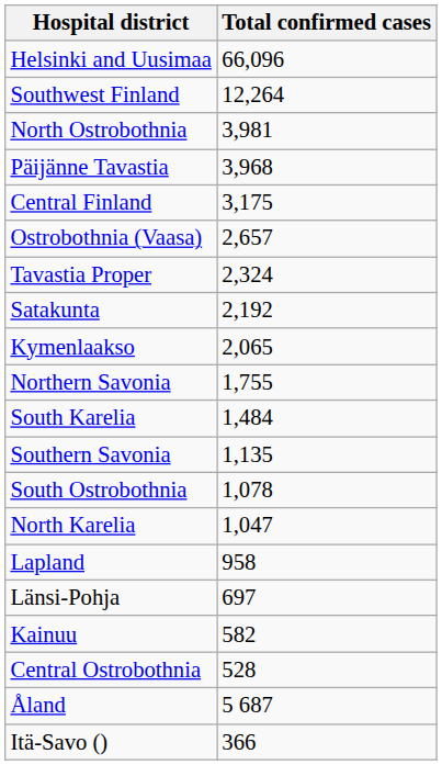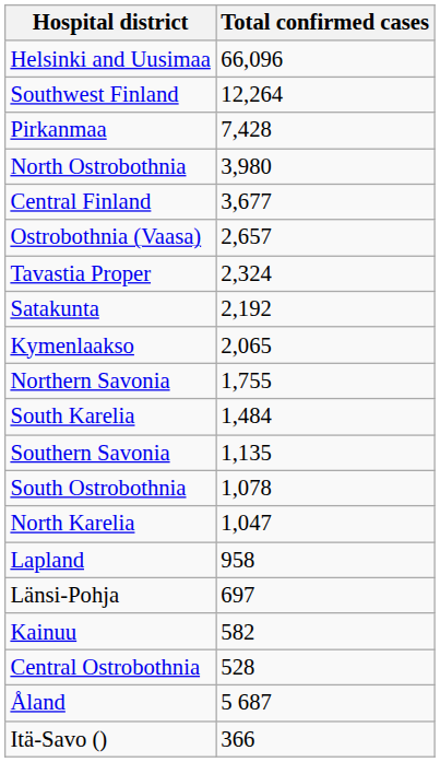 <table class="wikitable sortable">
 <tr>
 <th>Hospital district</th>
 <th>Total confirmed cases</th>
 </tr>
 <tr>
 <td> <a href='#'>Helsinki and Uusimaa</a></td>
 <td>66,096</td>
 </tr>
 <tr>
 <td> <a href='#'>Southwest Finland</a></td>
 <td>12,264</td>
 </tr>
 <tr>
-<td> <a href='#'>North Ostrobothnia</a></td>
-<td>3,981</td>
+<td> <a href='#'>Pirkanmaa</a></td>
+<td>7,428</td>
 </tr>
 <tr>
-<td> <a href='#'>Päijänne Tavastia</a></td>
-<td>3,968</td>
+<td> <a href='#'>North Ostrobothnia</a></td>
+<td>3,980</td>
 </tr>
 <tr>
 <td> <a href='#'>Central Finland</a></td>
-<td>3,175</td>
+<td>3,677</td>
 </tr>
 <tr>
 <td> <a href='#'>Ostrobothnia (Vaasa)</a></td>
 <td>2,657</td>
 </tr>
 <tr>
 <td> <a href='#'>Tavastia Proper</a></td>
 <td>2,324</td>
 </tr>
 <tr>
 <td> <a href='#'>Satakunta</a></td>
 <td>2,192</td>
 </tr>
 <tr>
 <td> <a href='#'>Kymenlaakso</a></td>
 <td>2,065</td>
 </tr>
 <tr>
 <td> <a href='#'>Northern Savonia</a></td>
 <td>1,755</td>
 </tr>
 <tr>
 <td> <a href='#'>South Karelia</a></td>
 <td>1,484</td>
 </tr>
 <tr>
 <td> <a href='#'>Southern Savonia</a></td>
 <td>1,135</td>
 </tr>
 <tr>
 <td> <a href='#'>South Ostrobothnia</a></td>
 <td>1,078</td>
 </tr>
 <tr>
 <td> <a href='#'>North Karelia</a></td>
 <td>1,047</td>
 </tr>
 <tr>
 <td> <a href='#'>Lapland</a></td>
 <td>958</td>
 </tr>
 <tr>
 <td> Länsi-Pohja</td>
 <td>697</td>
 </tr>
 <tr>
 <td> <a href='#'>Kainuu</a></td>
 <td>582</td>
 </tr>
 <tr>
 <td> <a href='#'>Central Ostrobothnia</a></td>
 <td>528</td>
 </tr>
 <tr>
 <td> <a href='#'>Åland</a></td>
 <td>5 687</td>
 </tr>
 <tr>
 <td> Itä-Savo ()</td>
 <td>366</td>
 </tr>
 </table>
